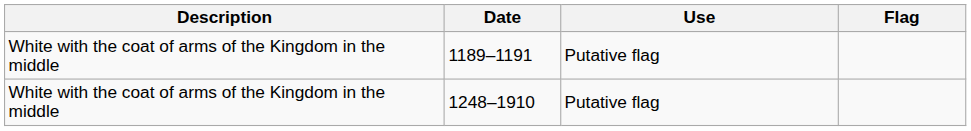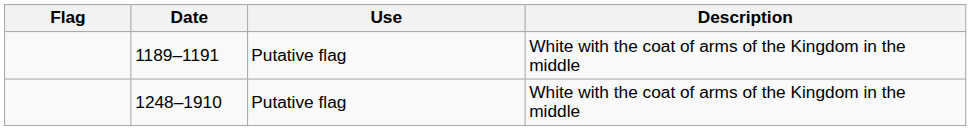 <table class="wikitable">
 <tr>
-<th width="400">Description</th>
+<th width="110">Flag</th>
 <th width="100">Date</th>
 <th width="250">Use</th>
-<th width="110">Flag</th>
+<th width="400">Description</th>
 </tr>
 <tr>
-<td>White with the coat of arms of the Kingdom in the middle</td>
+<td></td>
 <td>1189–1191</td>
 <td>Putative flag</td>
-<td></td>
+<td>White with the coat of arms of the Kingdom in the middle</td>
 </tr>
 <tr>
-<td>White with the coat of arms of the Kingdom in the middle</td>
+<td></td>
 <td>1248–1910</td>
 <td>Putative flag</td>
-<td></td>
+<td>White with the coat of arms of the Kingdom in the middle</td>
 </tr>
 </table>
